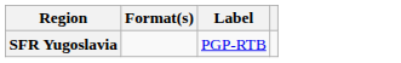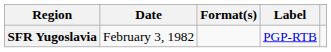 <table class="wikitable plainrowheaders">
 <tr>
 <th scope="col">Region</th>
+<th scope="col">Date</th>
 <th scope="col">Format(s)</th>
 <th scope="col">Label</th>
 <th scope="col"></th>
 </tr>
 <tr>
 <th scope="row">SFR Yugoslavia</th>
+<td>February 3, 1982</td>
 <td></td>
 <td><a href='#'>PGP-RTB</a></td>
 <td style="text-align:center;"></td>
 </tr>
 </table>
